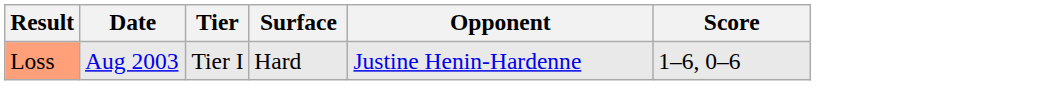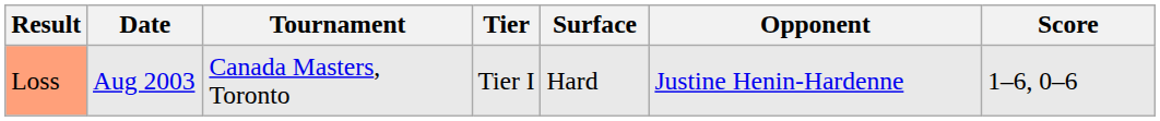 <table class="sortable wikitable">
 <tr>
 <th>Result</th>
 <th style="width:65px">Date</th>
+<th style="width:160px">Tournament</th>
 <th>Tier</th>
 <th style="width:60px">Surface</th>
 <th style="width:200px">Opponent</th>
 <th style="width:100px" class="unsortable">Score</th>
 </tr>
 <tr style="background:#e9e9e9;">
 <td style="background:#ffa07a;">Loss</td>
 <td><a href='#'>Aug 2003</a></td>
+<td><a href='#'>Canada Masters</a>, Toronto</td>
 <td>Tier I</td>
 <td>Hard</td>
 <td> <a href='#'>Justine Henin-Hardenne</a></td>
 <td>1–6, 0–6</td>
 </tr>
 </table>
